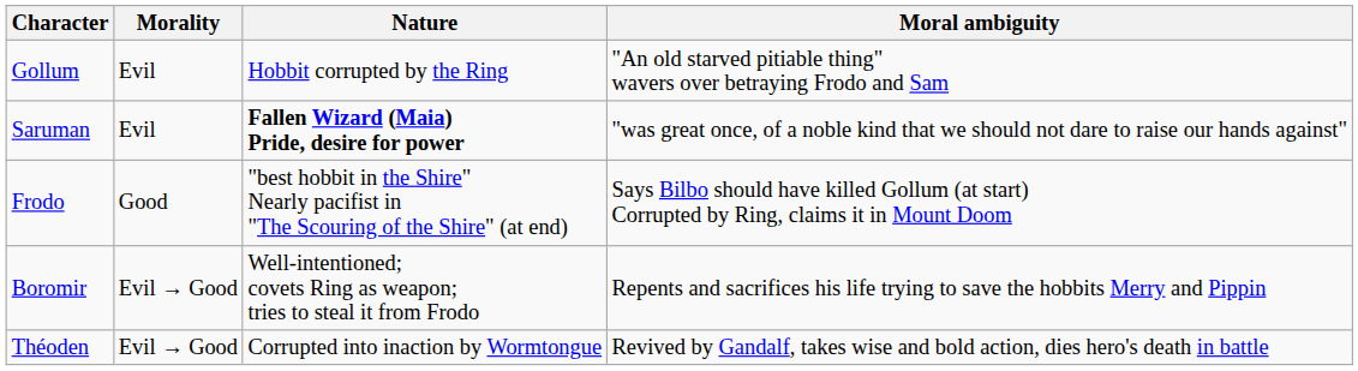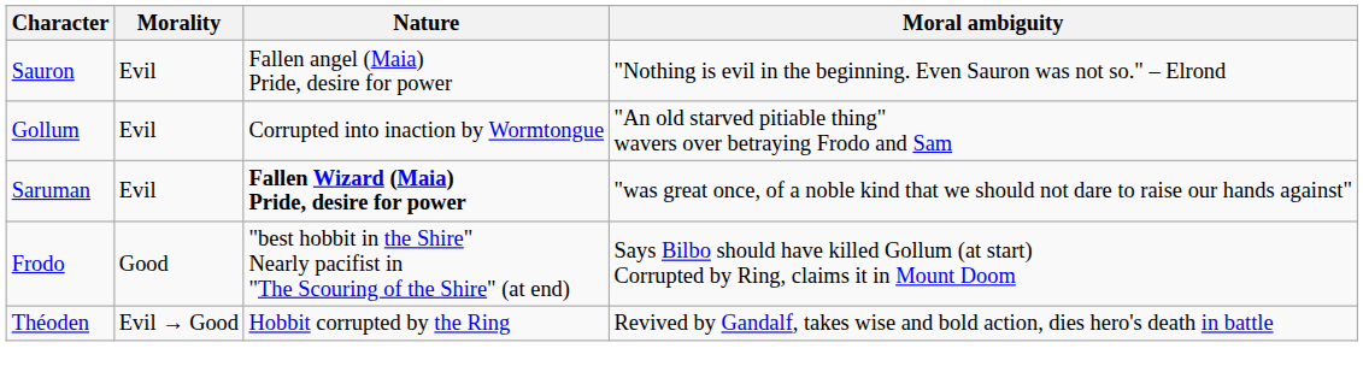 <table style="margin-left: auto; margin-right: auto; border: none;" class="wikitable">
 <tr>
 <th>Character</th>
 <th>Morality</th>
 <th>Nature</th>
 <th>Moral ambiguity</th>
 </tr>
 <tr>
+<td><a href='#'>Sauron</a></td>
+<td>Evil</td>
+<td>Fallen angel (<a href='#'>Maia</a>)<br>Pride, desire for power</td>
+<td>"Nothing is evil in the beginning. Even Sauron was not so." – Elrond</td>
+</tr>
+<tr>
 <td><a href='#'>Gollum</a></td>
 <td>Evil</td>
-<td><a href='#'>Hobbit</a> corrupted by <a href='#'>the Ring</a></td>
+<td>Corrupted into inaction by <a href='#'>Wormtongue</a></td>
 <td>"An old starved pitiable thing"<br>wavers over betraying Frodo and <a href='#'>Sam</a></td>
 </tr>
 <tr>
 <td><a href='#'>Saruman</a></td>
 <td>Evil</td>
 <td><strong>Fallen <a href='#'>Wizard</a> (<a href='#'>Maia</a>)<br>Pride, desire for power</strong></td>
 <td>"was great once, of a noble kind that we should not dare to raise our hands against"</td>
 </tr>
 <tr>
 <td><a href='#'>Frodo</a></td>
 <td>Good</td>
 <td>"best hobbit in <a href='#'>the Shire</a>"<br>Nearly pacifist in<br>"<a href='#'>The Scouring of the Shire</a>" (at end)</td>
 <td>Says <a href='#'>Bilbo</a> should have killed Gollum (at start)<br>Corrupted by Ring, claims it in <a href='#'>Mount Doom</a></td>
 </tr>
 <tr>
-<td><a href='#'>Boromir</a></td>
-<td>Evil <strong>→</strong> Good</td>
-<td>Well-intentioned;<br>covets Ring as weapon;<br>tries to steal it from Frodo</td>
-<td>Repents and sacrifices his life trying to save the hobbits <a href='#'>Merry</a> and <a href='#'>Pippin</a></td>
-</tr>
-<tr>
 <td><a href='#'>Théoden</a></td>
 <td>Evil <strong>→</strong> Good</td>
-<td>Corrupted into inaction by <a href='#'>Wormtongue</a></td>
+<td><a href='#'>Hobbit</a> corrupted by <a href='#'>the Ring</a></td>
 <td>Revived by <a href='#'>Gandalf</a>, takes wise and bold action, dies hero's death <a href='#'>in battle</a></td>
 </tr>
 </table>
